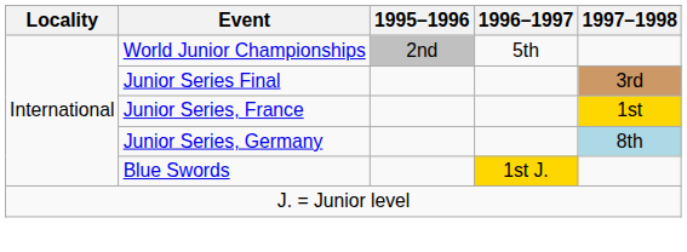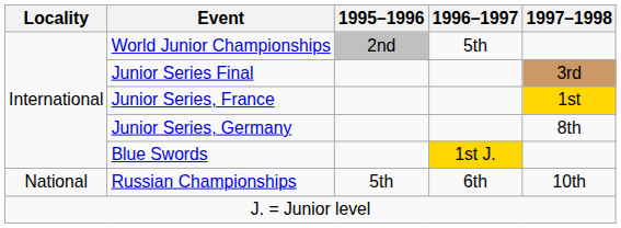 <table class="wikitable" style="text-align:center">
 <tr>
 <th>Locality</th>
 <th>Event</th>
 <th>1995–1996</th>
 <th>1996–1997</th>
 <th>1997–1998</th>
 </tr>
 <tr>
 <td rowspan="5">International</td>
 <td style="text-align: left;"><a href='#'>World Junior Championships</a></td>
 <td style="background: silver;">2nd</td>
 <td>5th</td>
 <td></td>
 </tr>
 <tr>
 <td style="text-align: left;"><a href='#'>Junior Series Final</a></td>
 <td></td>
 <td></td>
 <td style="background: #cc9966">3rd</td>
 </tr>
 <tr>
 <td style="text-align: left;"><a href='#'>Junior Series, France</a></td>
 <td></td>
 <td></td>
 <td style="background: gold">1st</td>
 </tr>
 <tr>
 <td style="text-align: left;"><a href='#'>Junior Series, Germany</a></td>
 <td></td>
 <td></td>
-<td style="background: lightblue;">8th</td>
+<td>8th</td>
 </tr>
 <tr>
 <td style="text-align: left;"><a href='#'>Blue Swords</a></td>
 <td></td>
 <td style="background: gold">1st J.</td>
 <td></td>
 </tr>
 <tr>
+<td>National</td>
+<td style="text-align: left;"><a href='#'>Russian Championships</a></td>
+<td>5th</td>
+<td>6th</td>
+<td>10th</td>
+</tr>
+<tr>
 <td colspan="5">J. = Junior level</td>
 </tr>
 </table>
